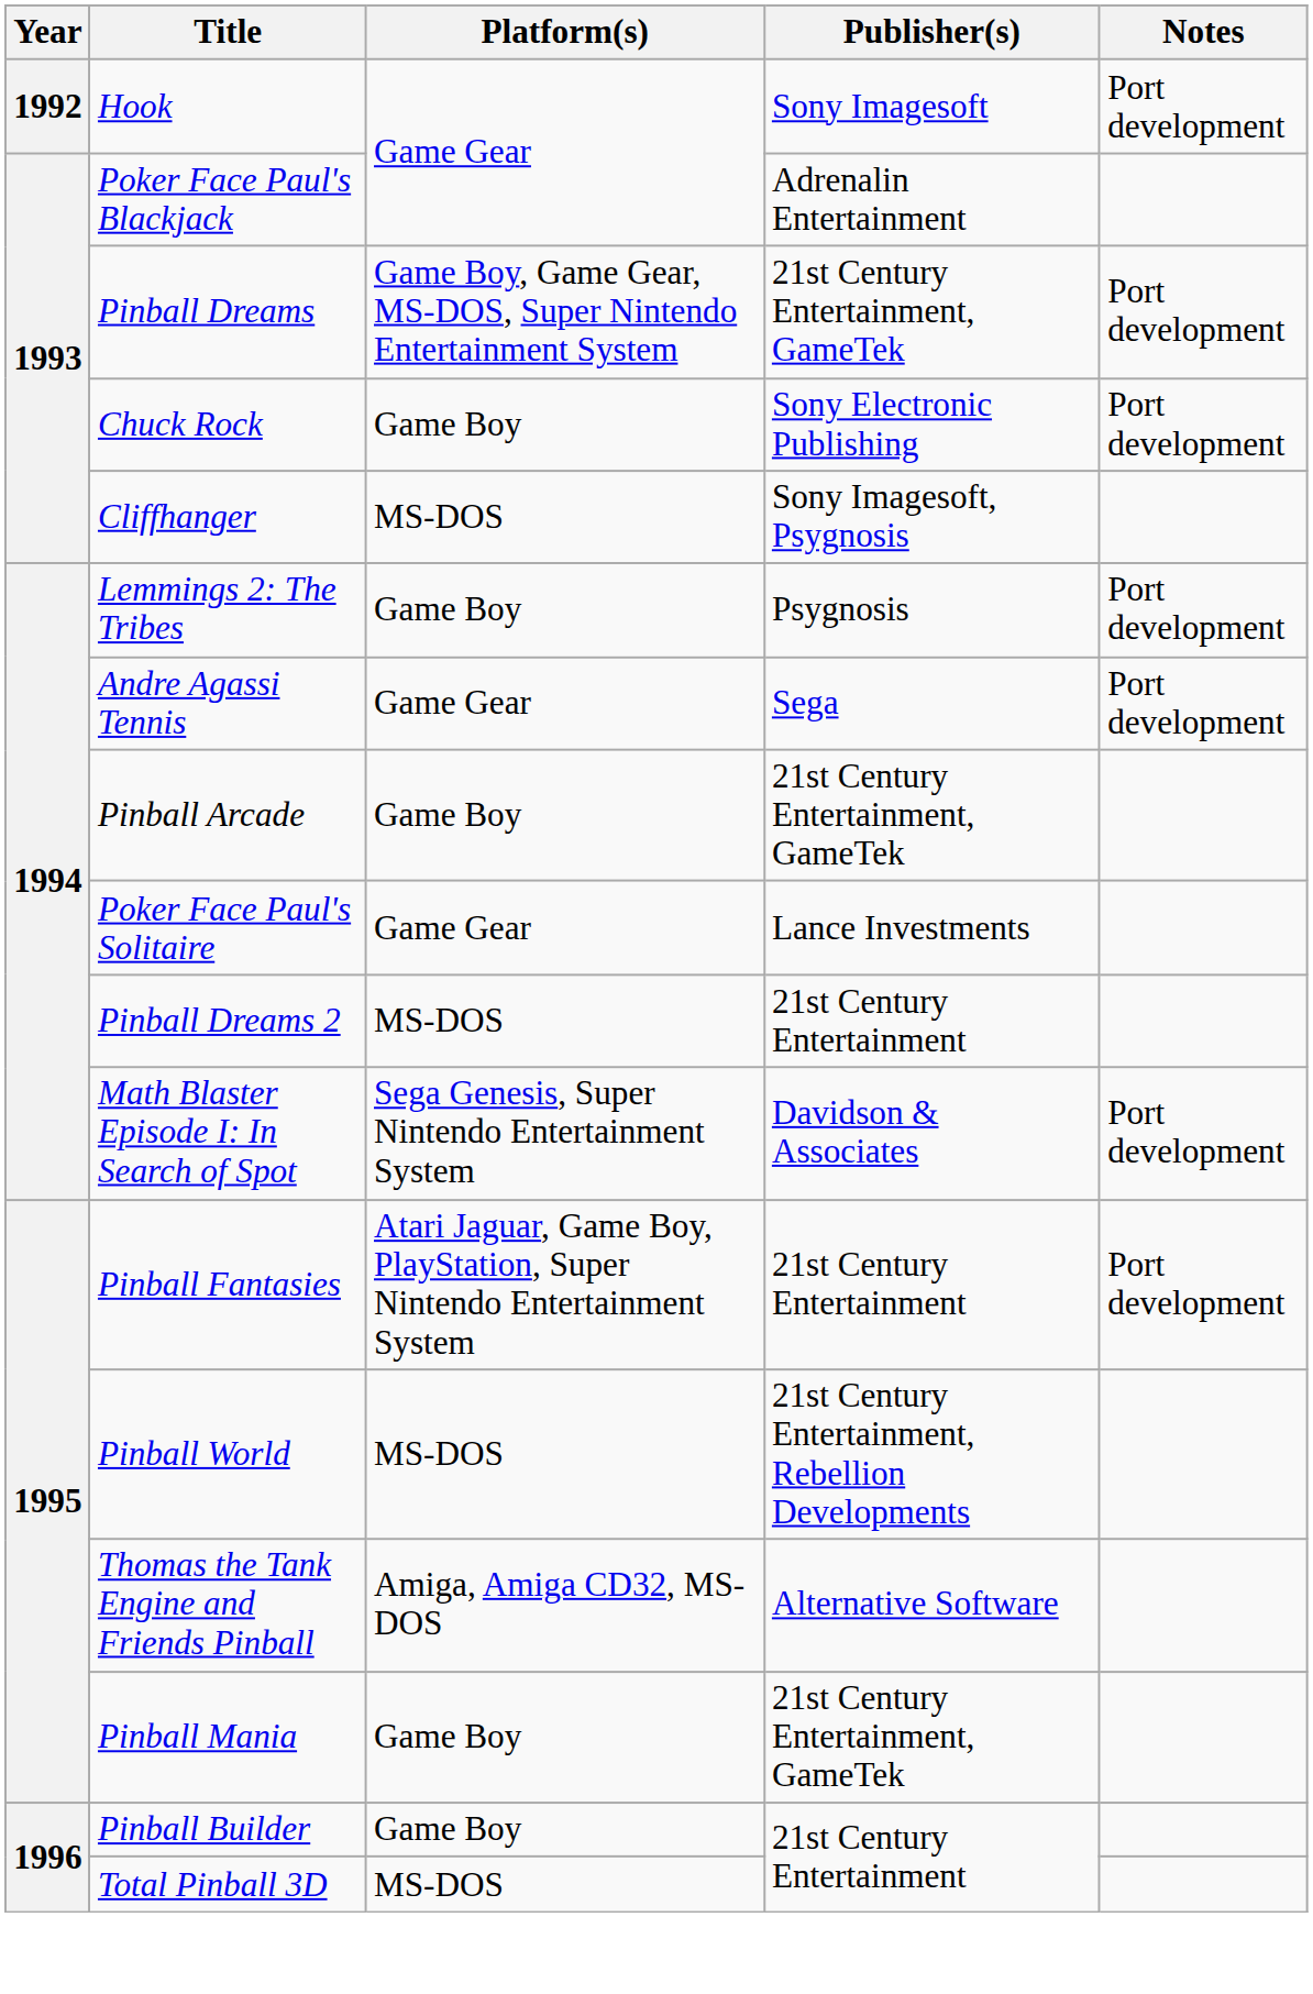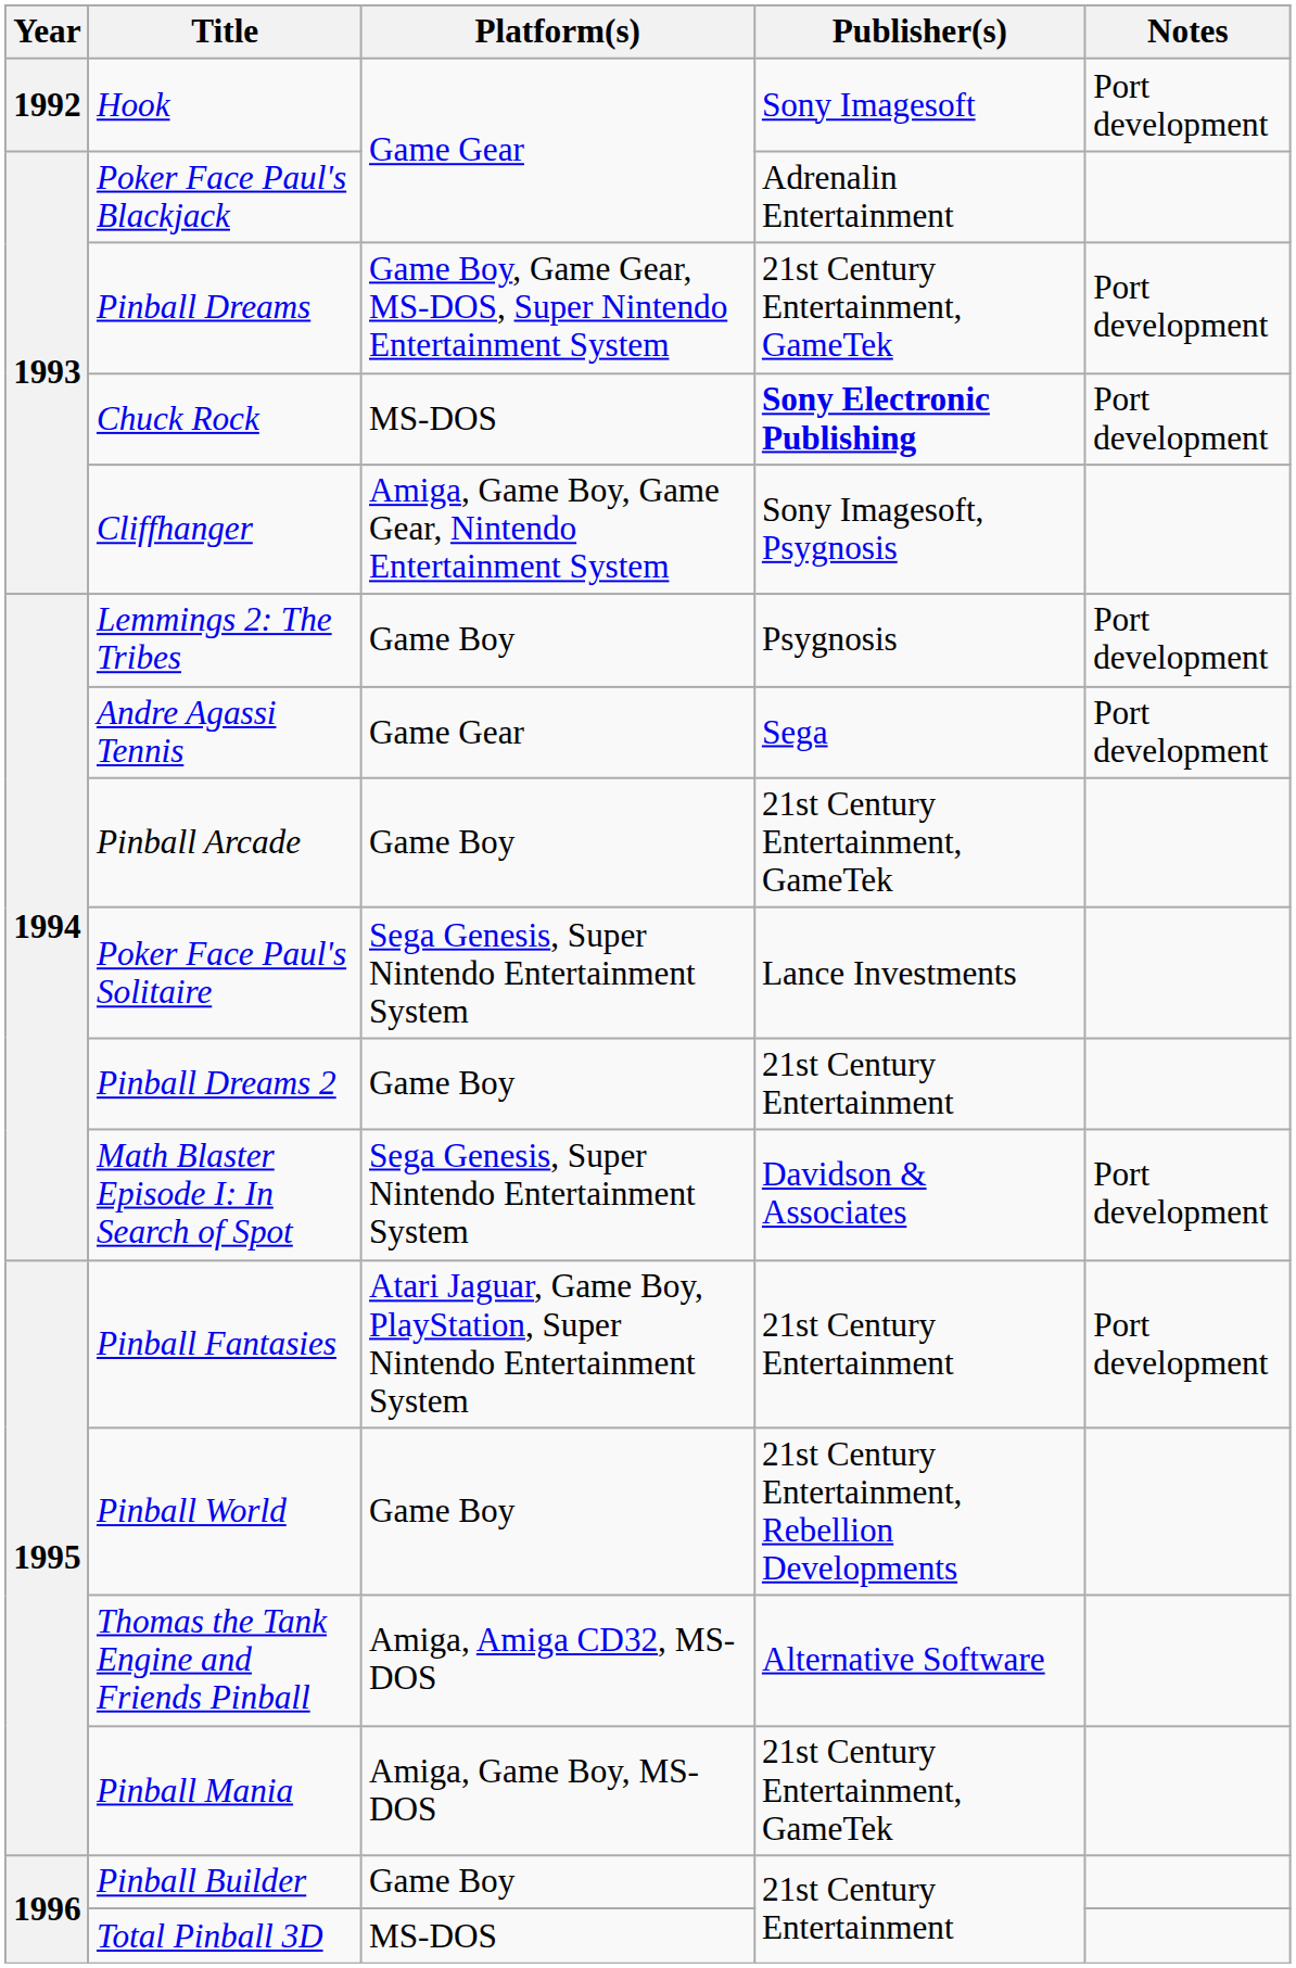 <table class="wikitable sortable plainrowheaders">
 <tr>
 <th scope="col">Year</th>
 <th scope="col">Title</th>
 <th scope="col">Platform(s)</th>
 <th scope="col">Publisher(s)</th>
 <th scope="col" class="unsortable">Notes</th>
 </tr>
 <tr>
 <th scope="row">1992</th>
 <td><em><a href='#'>Hook</a></em></td>
 <td rowspan="2"><a href='#'>Game Gear</a></td>
 <td><a href='#'>Sony Imagesoft</a></td>
 <td>Port development</td>
 </tr>
 <tr>
 <th scope="row" rowspan="4">1993</th>
 <td><em><a href='#'>Poker Face Paul's Blackjack</a></em></td>
 <td>Adrenalin Entertainment</td>
 <td></td>
 </tr>
 <tr>
 <td><em><a href='#'>Pinball Dreams</a></em></td>
 <td><a href='#'>Game Boy</a>, Game Gear, <a href='#'>MS-DOS</a>, <a href='#'>Super Nintendo Entertainment System</a></td>
 <td>21st Century Entertainment, <a href='#'>GameTek</a></td>
 <td>Port development</td>
 </tr>
 <tr>
 <td><em><a href='#'>Chuck Rock</a></em></td>
-<td>Game Boy</td>
-<td><a href='#'>Sony Electronic Publishing</a></td>
+<td>MS-DOS</td>
+<td><strong><a href='#'>Sony Electronic Publishing</a></strong></td>
 <td>Port development</td>
 </tr>
 <tr>
 <td><em><a href='#'>Cliffhanger</a></em></td>
-<td>MS-DOS</td>
+<td><a href='#'>Amiga</a>, Game Boy, Game Gear, <a href='#'>Nintendo Entertainment System</a></td>
 <td>Sony Imagesoft, <a href='#'>Psygnosis</a></td>
 <td></td>
 </tr>
 <tr>
 <th scope="row" rowspan="6">1994</th>
 <td><em><a href='#'>Lemmings 2: The Tribes</a></em></td>
 <td>Game Boy</td>
 <td>Psygnosis</td>
 <td>Port development</td>
 </tr>
 <tr>
 <td><em><a href='#'>Andre Agassi Tennis</a></em></td>
 <td>Game Gear</td>
 <td><a href='#'>Sega</a></td>
 <td>Port development</td>
 </tr>
 <tr>
 <td><em>Pinball Arcade</em></td>
 <td>Game Boy</td>
 <td>21st Century Entertainment, GameTek</td>
 <td></td>
 </tr>
 <tr>
 <td><em><a href='#'>Poker Face Paul's Solitaire</a></em></td>
-<td>Game Gear</td>
+<td><a href='#'>Sega Genesis</a>, Super Nintendo Entertainment System</td>
 <td>Lance Investments</td>
 <td></td>
 </tr>
 <tr>
 <td><em><a href='#'>Pinball Dreams 2</a></em></td>
-<td>MS-DOS</td>
+<td>Game Boy</td>
 <td>21st Century Entertainment</td>
 <td></td>
 </tr>
 <tr>
 <td><em><a href='#'>Math Blaster Episode I: In Search of Spot</a></em></td>
 <td><a href='#'>Sega Genesis</a>, Super Nintendo Entertainment System</td>
 <td><a href='#'>Davidson & Associates</a></td>
 <td>Port development</td>
 </tr>
 <tr>
 <th scope="row" rowspan="4">1995</th>
 <td><em><a href='#'>Pinball Fantasies</a></em></td>
 <td><a href='#'>Atari Jaguar</a>, Game Boy, <a href='#'>PlayStation</a>, Super Nintendo Entertainment System</td>
 <td>21st Century Entertainment</td>
 <td>Port development</td>
 </tr>
 <tr>
 <td><em><a href='#'>Pinball World</a></em></td>
-<td>MS-DOS</td>
+<td>Game Boy</td>
 <td>21st Century Entertainment, <a href='#'>Rebellion Developments</a></td>
 <td></td>
 </tr>
 <tr>
 <td><em><a href='#'>Thomas the Tank Engine and Friends Pinball</a></em></td>
 <td>Amiga, <a href='#'>Amiga CD32</a>, MS-DOS</td>
 <td><a href='#'>Alternative Software</a></td>
 <td></td>
 </tr>
 <tr>
 <td><em><a href='#'>Pinball Mania</a></em></td>
-<td>Game Boy</td>
+<td>Amiga, Game Boy, MS-DOS</td>
 <td>21st Century Entertainment, GameTek</td>
 <td></td>
 </tr>
 <tr>
 <th scope="row" rowspan="2">1996</th>
 <td><em><a href='#'>Pinball Builder</a></em></td>
 <td>Game Boy</td>
 <td rowspan="2">21st Century Entertainment</td>
 <td></td>
 </tr>
 <tr>
 <td><em><a href='#'>Total Pinball 3D</a></em></td>
 <td>MS-DOS</td>
 <td></td>
 </tr>
 </table>
